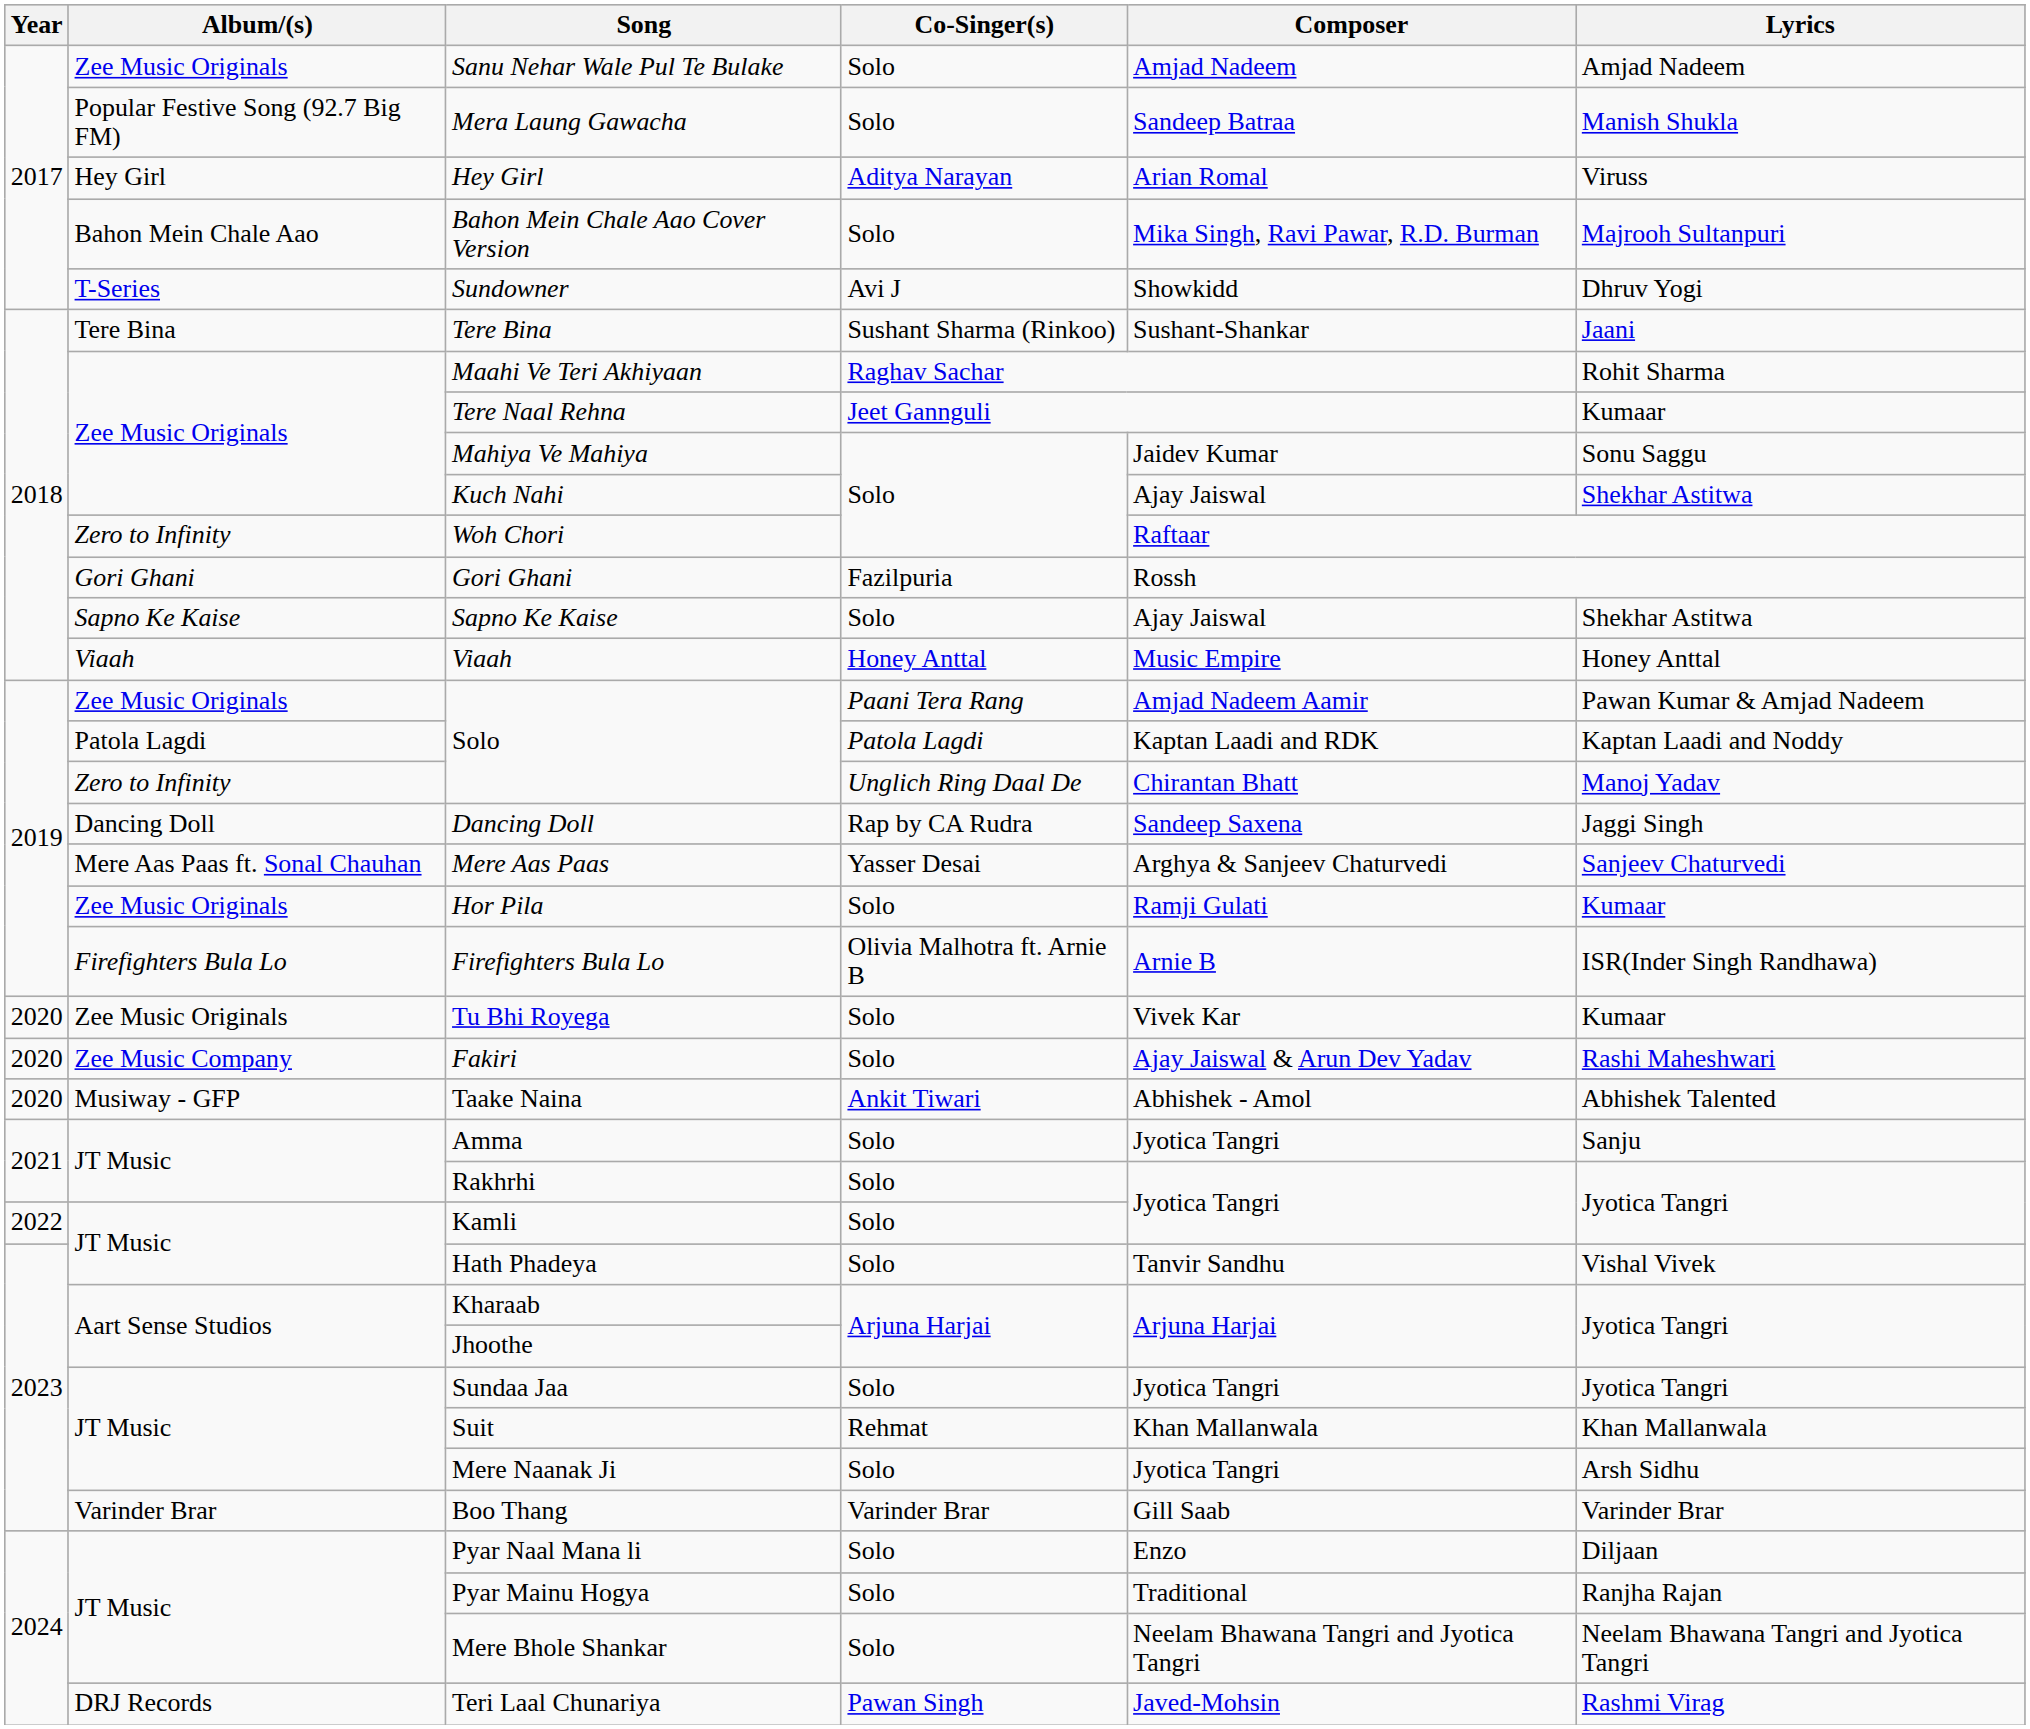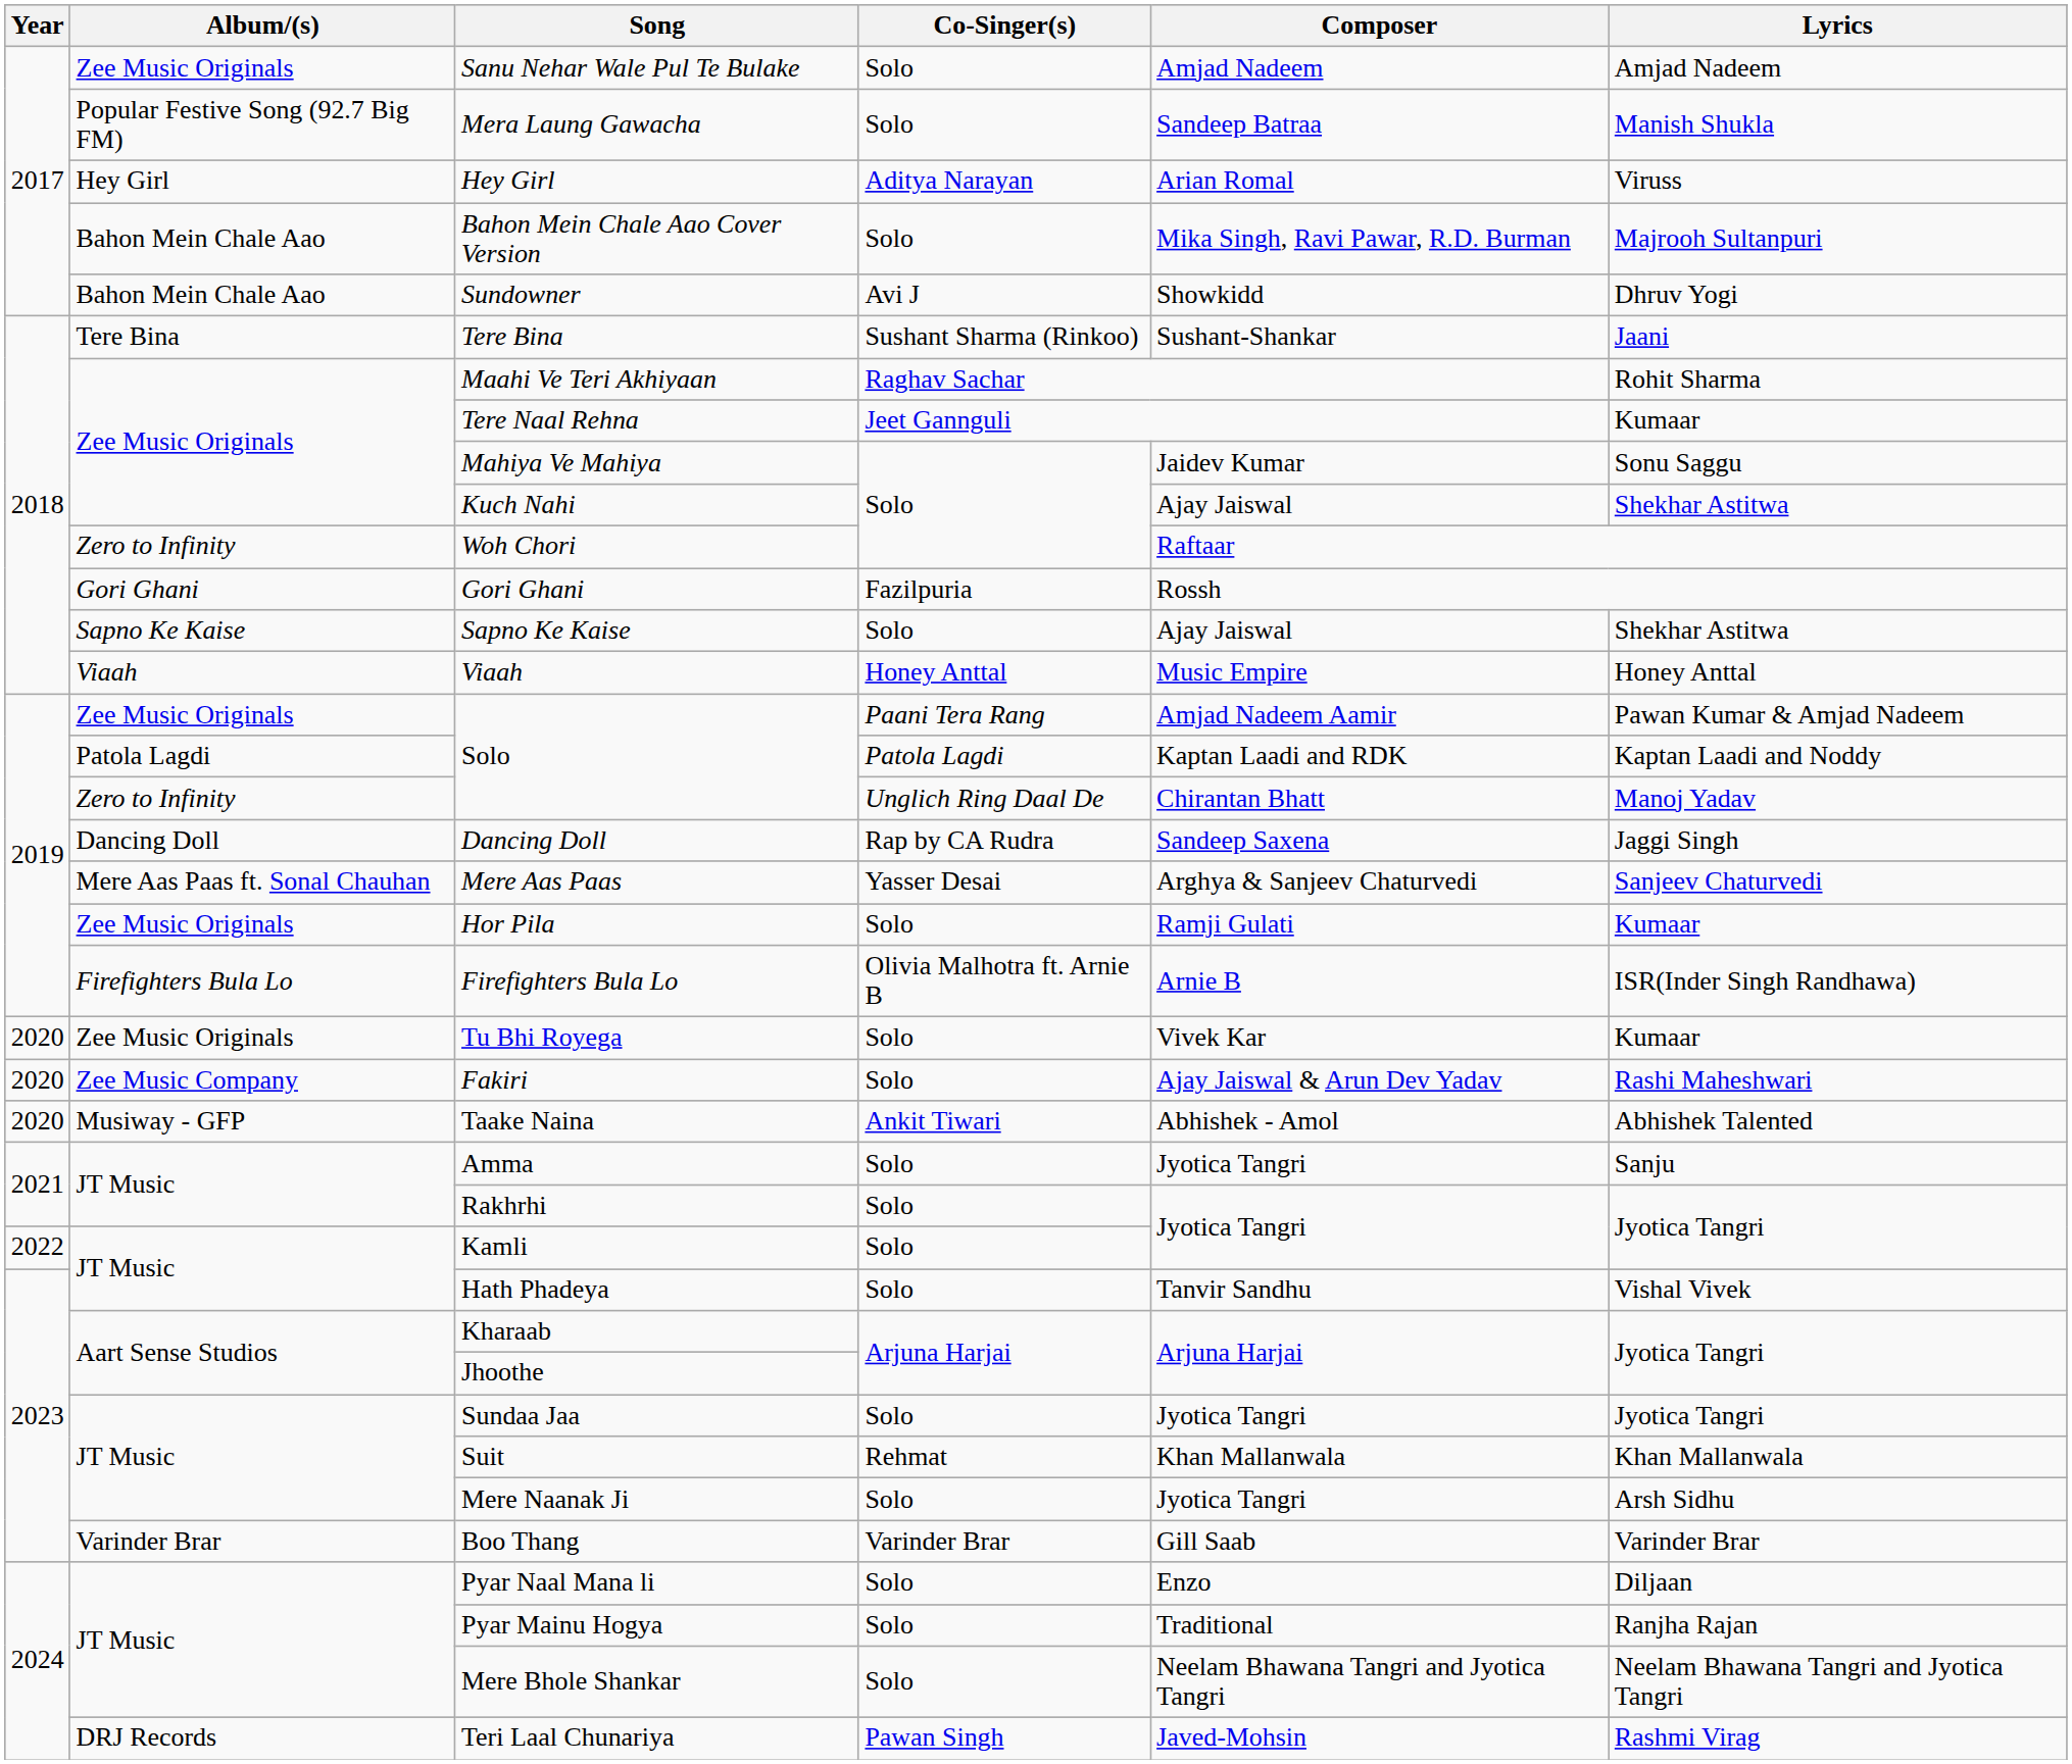 <table class="wikitable">
 <tr>
 <th>Year</th>
 <th>Album/(s)</th>
 <th>Song</th>
 <th>Co-Singer(s)</th>
 <th>Composer</th>
 <th>Lyrics</th>
 </tr>
 <tr>
 <td rowspan="5">2017</td>
 <td><a href='#'>Zee Music Originals</a></td>
 <td><em>Sanu Nehar Wale Pul Te Bulake</em></td>
 <td>Solo</td>
 <td><a href='#'>Amjad Nadeem</a></td>
 <td>Amjad Nadeem</td>
 </tr>
 <tr>
 <td>Popular Festive Song (92.7 Big FM)</td>
 <td><em>Mera Laung Gawacha</em></td>
 <td>Solo</td>
 <td><a href='#'>Sandeep Batraa</a></td>
 <td><a href='#'>Manish Shukla</a></td>
 </tr>
 <tr>
 <td>Hey Girl</td>
 <td><em>Hey Girl</em></td>
 <td><a href='#'>Aditya Narayan</a></td>
 <td><a href='#'>Arian Romal</a></td>
 <td>Viruss</td>
 </tr>
 <tr>
 <td>Bahon Mein Chale Aao</td>
 <td><em>Bahon Mein Chale Aao Cover Version</em></td>
 <td>Solo</td>
 <td><a href='#'>Mika Singh</a>, <a href='#'>Ravi Pawar</a>, <a href='#'>R.D. Burman</a></td>
 <td><a href='#'>Majrooh Sultanpuri</a></td>
 </tr>
 <tr>
-<td><a href='#'>T-Series</a></td>
+<td>Bahon Mein Chale Aao</td>
 <td><em>Sundowner</em></td>
 <td>Avi J</td>
 <td>Showkidd</td>
 <td>Dhruv Yogi</td>
 </tr>
 <tr>
 <td rowspan="9">2018</td>
 <td>Tere Bina</td>
 <td><em>Tere Bina</em></td>
 <td>Sushant Sharma (Rinkoo)</td>
 <td>Sushant-Shankar</td>
 <td><a href='#'>Jaani</a></td>
 </tr>
 <tr>
 <td rowspan="4"><a href='#'>Zee Music Originals</a></td>
 <td><em>Maahi Ve Teri Akhiyaan</em></td>
 <td colspan="2"><a href='#'>Raghav Sachar</a></td>
 <td>Rohit Sharma</td>
 </tr>
 <tr>
 <td><em>Tere Naal Rehna</em></td>
 <td colspan="2"><a href='#'>Jeet Gannguli</a></td>
 <td>Kumaar</td>
 </tr>
 <tr>
 <td><em>Mahiya Ve Mahiya</em></td>
 <td rowspan="3">Solo</td>
 <td>Jaidev Kumar</td>
 <td>Sonu Saggu</td>
 </tr>
 <tr>
 <td><em>Kuch Nahi</em></td>
 <td>Ajay Jaiswal</td>
 <td><a href='#'>Shekhar Astitwa</a></td>
 </tr>
 <tr>
 <td><em>Zero to Infinity</em></td>
 <td><em>Woh Chori</em></td>
 <td colspan="3"><a href='#'>Raftaar</a></td>
 </tr>
 <tr>
 <td><em>Gori Ghani</em></td>
 <td><em>Gori Ghani</em></td>
 <td>Fazilpuria</td>
 <td colspan="2">Rossh</td>
 </tr>
 <tr>
 <td><em>Sapno Ke Kaise</em></td>
 <td><em>Sapno Ke Kaise</em></td>
 <td>Solo</td>
 <td>Ajay Jaiswal</td>
 <td>Shekhar Astitwa</td>
 </tr>
 <tr>
 <td><em>Viaah</em></td>
 <td><em>Viaah</em></td>
 <td><a href='#'>Honey Anttal</a></td>
 <td><a href='#'>Music Empire</a></td>
 <td>Honey Anttal</td>
 </tr>
 <tr>
 <td rowspan="7">2019</td>
 <td><a href='#'>Zee Music Originals</a></td>
 <td rowspan="3">Solo</td>
 <td><em>Paani Tera Rang</em></td>
 <td><a href='#'>Amjad Nadeem Aamir</a></td>
 <td>Pawan Kumar & Amjad Nadeem</td>
 </tr>
 <tr>
 <td>Patola Lagdi</td>
 <td><em>Patola Lagdi</em></td>
 <td>Kaptan Laadi and RDK</td>
 <td>Kaptan Laadi and Noddy</td>
 </tr>
 <tr>
 <td><em>Zero to Infinity</em></td>
 <td><em>Unglich Ring Daal De</em></td>
 <td><a href='#'>Chirantan Bhatt</a></td>
 <td><a href='#'>Manoj Yadav</a></td>
 </tr>
 <tr>
 <td>Dancing Doll</td>
 <td><em>Dancing Doll</em></td>
 <td>Rap by CA Rudra</td>
 <td><a href='#'>Sandeep Saxena</a></td>
 <td>Jaggi Singh</td>
 </tr>
 <tr>
 <td>Mere Aas Paas ft. <a href='#'>Sonal Chauhan</a></td>
 <td><em>Mere Aas Paas</em></td>
 <td>Yasser Desai</td>
 <td>Arghya & Sanjeev Chaturvedi</td>
 <td><a href='#'>Sanjeev Chaturvedi</a></td>
 </tr>
 <tr>
 <td><a href='#'>Zee Music Originals</a></td>
 <td><em>Hor Pila</em></td>
 <td>Solo</td>
 <td><a href='#'>Ramji Gulati</a></td>
 <td><a href='#'>Kumaar</a></td>
 </tr>
 <tr>
 <td><em>Firefighters Bula Lo </em></td>
 <td><em>Firefighters Bula Lo </em></td>
 <td>Olivia Malhotra ft. Arnie B</td>
 <td><a href='#'>Arnie B</a></td>
 <td>ISR(Inder Singh Randhawa)</td>
 </tr>
 <tr>
 <td>2020</td>
 <td>Zee Music Originals</td>
 <td><a href='#'>Tu Bhi Royega</a></td>
 <td>Solo</td>
 <td>Vivek Kar</td>
 <td>Kumaar</td>
 </tr>
 <tr>
 <td>2020</td>
 <td><a href='#'>Zee Music Company</a></td>
 <td><em>Fakiri</em></td>
 <td>Solo</td>
 <td><a href='#'>Ajay Jaiswal</a> & <a href='#'>Arun Dev Yadav</a></td>
 <td><a href='#'>Rashi Maheshwari</a></td>
 </tr>
 <tr>
 <td>2020</td>
 <td>Musiway - GFP</td>
 <td>Taake Naina</td>
 <td><a href='#'>Ankit Tiwari</a></td>
 <td>Abhishek - Amol</td>
 <td>Abhishek Talented</td>
 </tr>
 <tr>
 <td rowspan="2">2021</td>
 <td rowspan="2">JT Music</td>
 <td>Amma</td>
 <td>Solo</td>
 <td>Jyotica Tangri</td>
 <td>Sanju</td>
 </tr>
 <tr>
 <td>Rakhrhi</td>
 <td>Solo</td>
 <td rowspan="2">Jyotica Tangri</td>
 <td rowspan="2">Jyotica Tangri</td>
 </tr>
 <tr>
 <td>2022</td>
 <td rowspan="2">JT Music</td>
 <td>Kamli</td>
 <td>Solo</td>
 </tr>
 <tr>
 <td rowspan="7">2023</td>
 <td>Hath Phadeya</td>
 <td>Solo</td>
 <td>Tanvir Sandhu</td>
 <td>Vishal Vivek</td>
 </tr>
 <tr>
 <td rowspan="2">Aart Sense Studios</td>
 <td>Kharaab</td>
 <td rowspan="2"><a href='#'>Arjuna Harjai</a></td>
 <td rowspan="2"><a href='#'>Arjuna Harjai</a></td>
 <td rowspan="2">Jyotica Tangri</td>
 </tr>
 <tr>
 <td>Jhoothe</td>
 </tr>
 <tr>
 <td rowspan="3">JT Music</td>
 <td>Sundaa Jaa</td>
 <td>Solo</td>
 <td>Jyotica Tangri</td>
 <td>Jyotica Tangri</td>
 </tr>
 <tr>
 <td>Suit</td>
 <td>Rehmat</td>
 <td>Khan Mallanwala</td>
 <td>Khan Mallanwala</td>
 </tr>
 <tr>
 <td>Mere Naanak Ji</td>
 <td>Solo</td>
 <td>Jyotica Tangri</td>
 <td>Arsh Sidhu</td>
 </tr>
 <tr>
 <td>Varinder Brar</td>
 <td>Boo Thang</td>
 <td>Varinder Brar</td>
 <td>Gill Saab</td>
 <td>Varinder Brar</td>
 </tr>
 <tr>
 <td rowspan="4">2024</td>
 <td rowspan="3">JT Music</td>
 <td>Pyar Naal Mana li</td>
 <td>Solo</td>
 <td>Enzo</td>
 <td>Diljaan</td>
 </tr>
 <tr>
 <td>Pyar Mainu Hogya</td>
 <td>Solo</td>
 <td>Traditional</td>
 <td>Ranjha Rajan</td>
 </tr>
 <tr>
 <td>Mere Bhole Shankar</td>
 <td>Solo</td>
 <td>Neelam Bhawana Tangri and Jyotica Tangri</td>
 <td>Neelam Bhawana Tangri and Jyotica Tangri</td>
 </tr>
 <tr>
 <td>DRJ Records</td>
 <td>Teri Laal Chunariya</td>
 <td><a href='#'>Pawan Singh</a></td>
 <td><a href='#'>Javed-Mohsin</a></td>
 <td><a href='#'>Rashmi Virag</a></td>
 </tr>
 </table>
